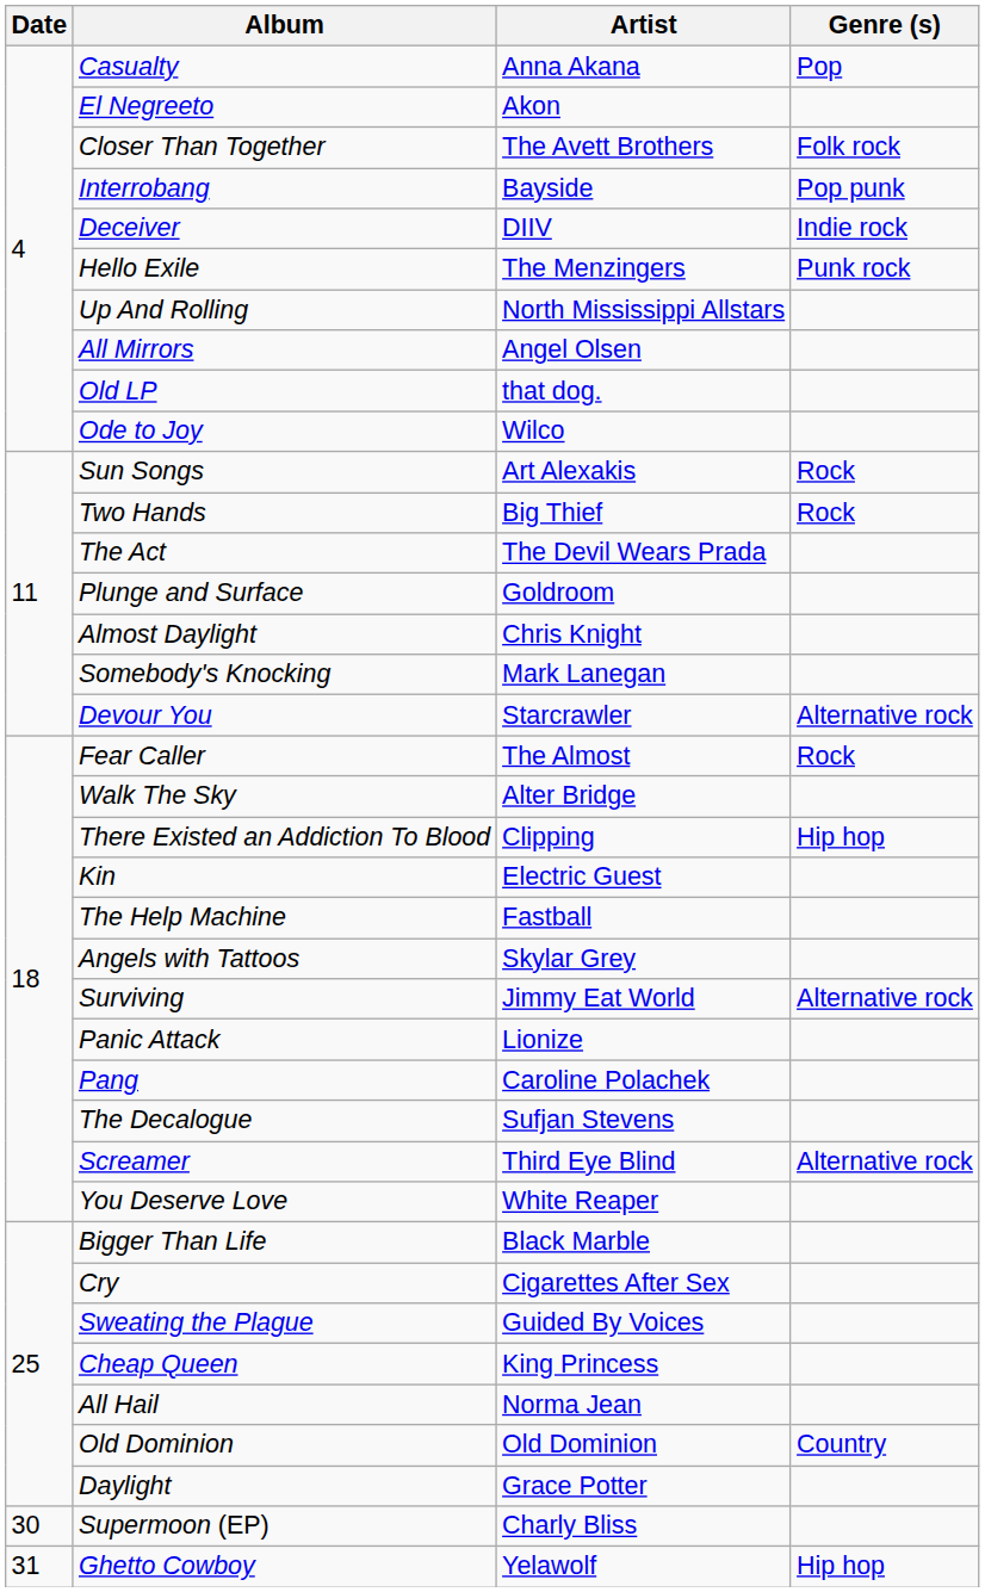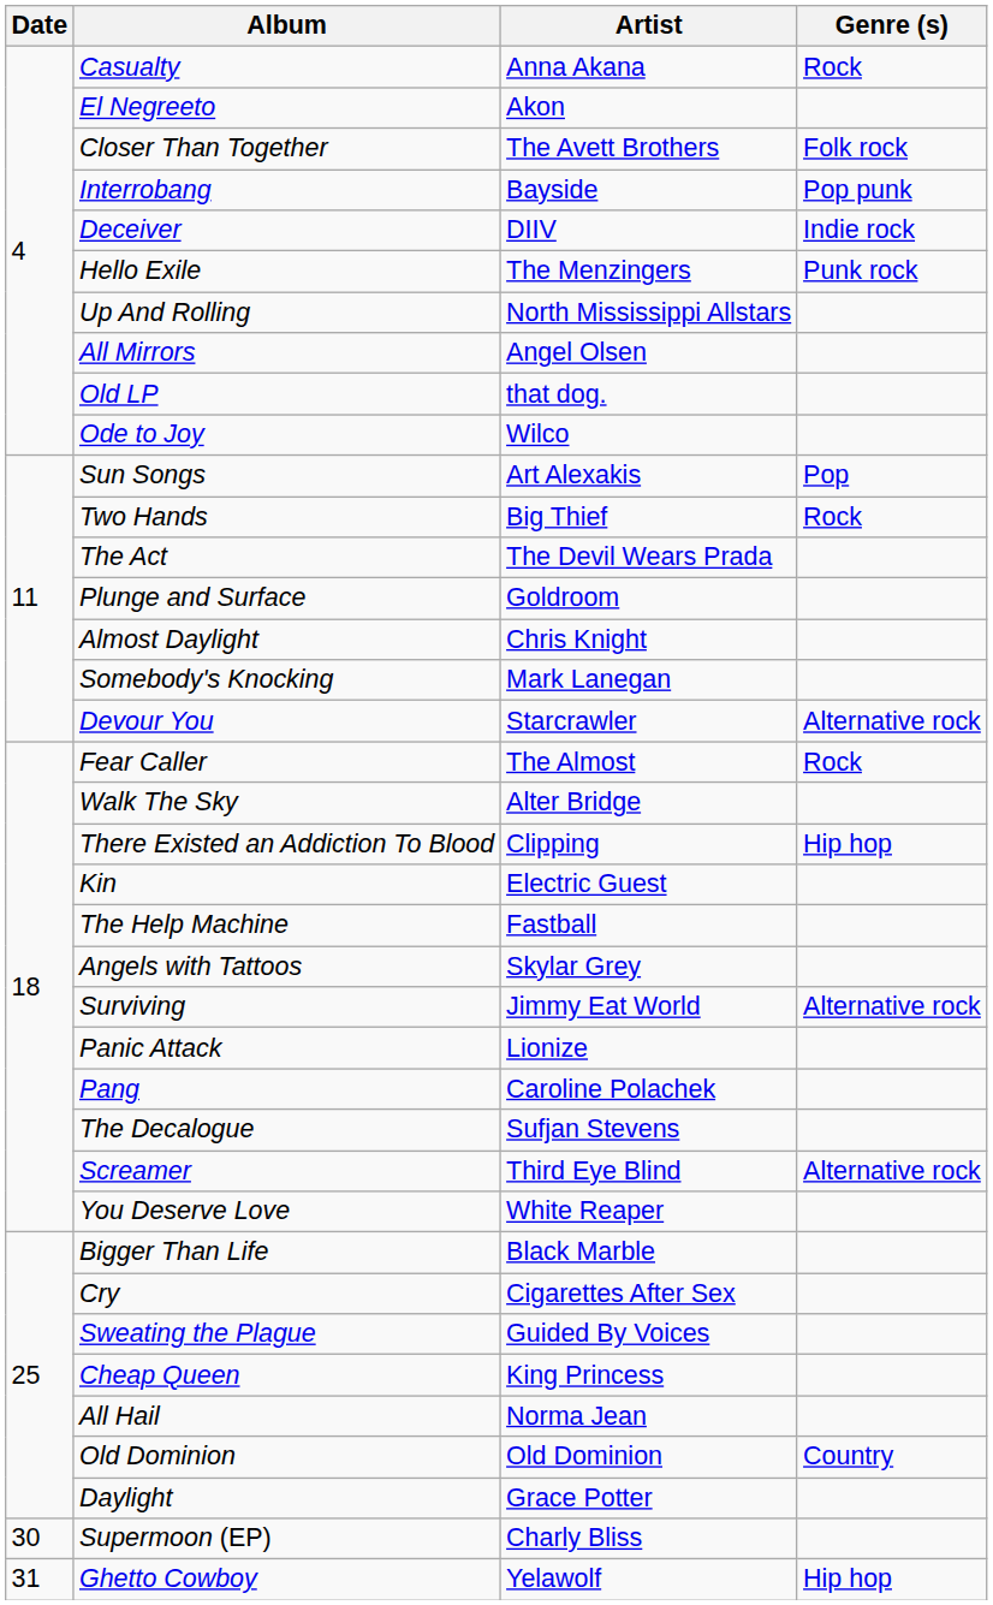 <table class="wikitable">
 <tr>
 <th>Date</th>
 <th>Album</th>
 <th>Artist</th>
 <th>Genre (s)</th>
 </tr>
 <tr>
 <td rowspan="10">4</td>
 <td><em><a href='#'>Casualty</a></em></td>
 <td><a href='#'>Anna Akana</a></td>
-<td><a href='#'>Pop</a></td>
+<td><a href='#'>Rock</a></td>
 </tr>
 <tr>
 <td><em><a href='#'>El Negreeto</a></em></td>
 <td><a href='#'>Akon</a></td>
 <td></td>
 </tr>
 <tr>
 <td><em>Closer Than Together</em></td>
 <td><a href='#'>The Avett Brothers</a></td>
 <td><a href='#'>Folk rock</a></td>
 </tr>
 <tr>
 <td><em><a href='#'>Interrobang</a></em></td>
 <td><a href='#'>Bayside</a></td>
 <td><a href='#'>Pop punk</a></td>
 </tr>
 <tr>
 <td><em><a href='#'>Deceiver</a></em></td>
 <td><a href='#'>DIIV</a></td>
 <td><a href='#'>Indie rock</a></td>
 </tr>
 <tr>
 <td><em>Hello Exile</em></td>
 <td><a href='#'>The Menzingers</a></td>
 <td><a href='#'>Punk rock</a></td>
 </tr>
 <tr>
 <td><em>Up And Rolling</em></td>
 <td><a href='#'>North Mississippi Allstars</a></td>
 <td></td>
 </tr>
 <tr>
 <td><em><a href='#'>All Mirrors</a></em></td>
 <td><a href='#'>Angel Olsen</a></td>
 <td></td>
 </tr>
 <tr>
 <td><em><a href='#'>Old LP</a></em></td>
 <td><a href='#'>that dog.</a></td>
 <td></td>
 </tr>
 <tr>
 <td><em><a href='#'>Ode to Joy</a></em></td>
 <td><a href='#'>Wilco</a></td>
 <td></td>
 </tr>
 <tr>
 <td rowspan="7">11</td>
 <td><em>Sun Songs</em></td>
 <td><a href='#'>Art Alexakis</a></td>
-<td><a href='#'>Rock</a></td>
+<td><a href='#'>Pop</a></td>
 </tr>
 <tr>
 <td><em>Two Hands</em></td>
 <td><a href='#'>Big Thief</a></td>
 <td><a href='#'>Rock</a></td>
 </tr>
 <tr>
 <td><em>The Act</em></td>
 <td><a href='#'>The Devil Wears Prada</a></td>
 <td></td>
 </tr>
 <tr>
 <td><em>Plunge and Surface</em></td>
 <td><a href='#'>Goldroom</a></td>
 <td></td>
 </tr>
 <tr>
 <td><em>Almost Daylight</em></td>
 <td><a href='#'>Chris Knight</a></td>
 <td></td>
 </tr>
 <tr>
 <td><em>Somebody's Knocking</em></td>
 <td><a href='#'>Mark Lanegan</a></td>
 <td></td>
 </tr>
 <tr>
 <td><em><a href='#'>Devour You</a></em></td>
 <td><a href='#'>Starcrawler</a></td>
 <td><a href='#'>Alternative rock</a></td>
 </tr>
 <tr>
 <td rowspan="12">18</td>
 <td><em>Fear Caller</em></td>
 <td><a href='#'>The Almost</a></td>
 <td><a href='#'>Rock</a></td>
 </tr>
 <tr>
 <td><em>Walk The Sky</em></td>
 <td><a href='#'>Alter Bridge</a></td>
 <td></td>
 </tr>
 <tr>
 <td><em>There Existed an Addiction To Blood</em></td>
 <td><a href='#'>Clipping</a></td>
 <td><a href='#'>Hip hop</a></td>
 </tr>
 <tr>
 <td><em>Kin</em></td>
 <td><a href='#'>Electric Guest</a></td>
 <td></td>
 </tr>
 <tr>
 <td><em>The Help Machine</em></td>
 <td><a href='#'>Fastball</a></td>
 <td></td>
 </tr>
 <tr>
 <td><em>Angels with Tattoos</em></td>
 <td><a href='#'>Skylar Grey</a></td>
 <td></td>
 </tr>
 <tr>
 <td><em>Surviving</em></td>
 <td><a href='#'>Jimmy Eat World</a></td>
 <td><a href='#'>Alternative rock</a></td>
 </tr>
 <tr>
 <td><em>Panic Attack</em></td>
 <td><a href='#'>Lionize</a></td>
 <td></td>
 </tr>
 <tr>
 <td><em><a href='#'>Pang</a></em></td>
 <td><a href='#'>Caroline Polachek</a></td>
 <td></td>
 </tr>
 <tr>
 <td><em>The Decalogue</em></td>
 <td><a href='#'>Sufjan Stevens</a></td>
 <td></td>
 </tr>
 <tr>
 <td><em><a href='#'>Screamer</a></em></td>
 <td><a href='#'>Third Eye Blind</a></td>
 <td><a href='#'>Alternative rock</a></td>
 </tr>
 <tr>
 <td><em>You Deserve Love</em></td>
 <td><a href='#'>White Reaper</a></td>
 <td></td>
 </tr>
 <tr>
 <td rowspan="7">25</td>
 <td><em>Bigger Than Life</em></td>
 <td><a href='#'>Black Marble</a></td>
 <td></td>
 </tr>
 <tr>
 <td><em>Cry</em></td>
 <td><a href='#'>Cigarettes After Sex</a></td>
 <td></td>
 </tr>
 <tr>
 <td><em><a href='#'>Sweating the Plague</a></em></td>
 <td><a href='#'>Guided By Voices</a></td>
 <td></td>
 </tr>
 <tr>
 <td><em><a href='#'>Cheap Queen</a></em></td>
 <td><a href='#'>King Princess</a></td>
 <td></td>
 </tr>
 <tr>
 <td><em>All Hail</em></td>
 <td><a href='#'>Norma Jean</a></td>
 <td></td>
 </tr>
 <tr>
 <td><em>Old Dominion</em></td>
 <td><a href='#'>Old Dominion</a></td>
 <td><a href='#'>Country</a></td>
 </tr>
 <tr>
 <td><em>Daylight</em></td>
 <td><a href='#'>Grace Potter</a></td>
 <td></td>
 </tr>
 <tr>
 <td>30</td>
 <td><em>Supermoon</em> (EP)</td>
 <td><a href='#'>Charly Bliss</a></td>
 <td></td>
 </tr>
 <tr>
 <td>31</td>
 <td><em><a href='#'>Ghetto Cowboy</a></em></td>
 <td><a href='#'>Yelawolf</a></td>
 <td><a href='#'>Hip hop</a></td>
 </tr>
 </table>
